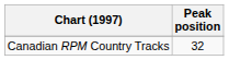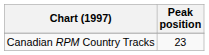 <table class="wikitable sortable">
 <tr>
 <th align="left">Chart (1997)</th>
 <th align="center">Peak<br>position</th>
 </tr>
 <tr>
 </tr>
 <tr>
 <td align="left">Canadian <em>RPM</em> Country Tracks</td>
-<td align="center">32</td>
+<td align="center">23</td>
 </tr>
 </table>
